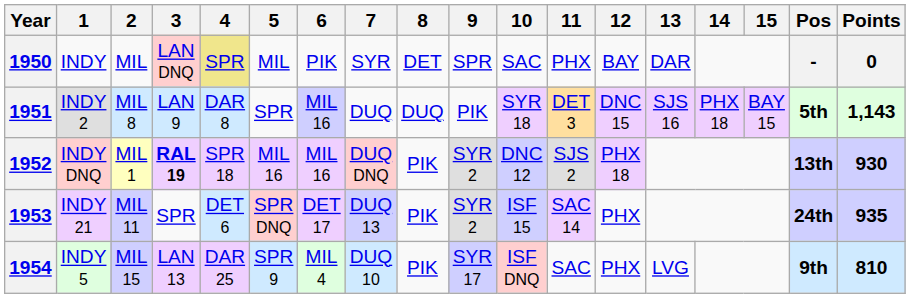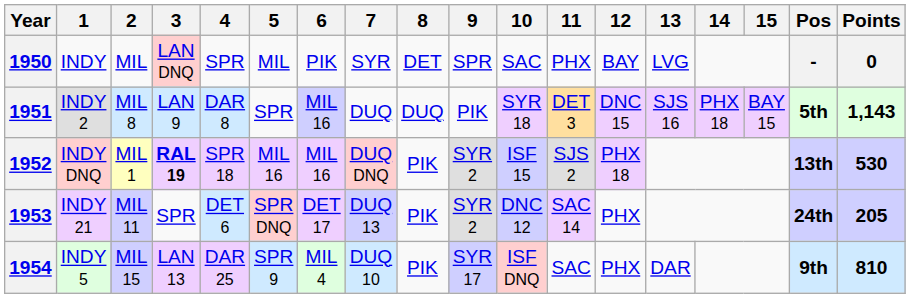 <table class="wikitable" style="text-align:center; font-size:90%">
 <tr>
 <th>Year</th>
 <th>1</th>
 <th>2</th>
 <th>3</th>
 <th>4</th>
 <th>5</th>
 <th>6</th>
 <th>7</th>
 <th>8</th>
 <th>9</th>
 <th>10</th>
 <th>11</th>
 <th>12</th>
 <th>13</th>
 <th>14</th>
 <th>15</th>
 <th>Pos</th>
 <th>Points</th>
 </tr>
 <tr>
 <th rowspan=1><a href='#'>1950</a></th>
 <td><a href='#'>INDY</a><br><small> </small></td>
 <td><a href='#'>MIL</a><br><small> </small></td>
 <td style="background:#FFCFCF;"><a href='#'>LAN</a><br><small>DNQ</small></td>
-<td style="background: khaki;"><a href='#'>SPR</a><br><small> </small></td>
+<td><a href='#'>SPR</a><br><small> </small></td>
 <td><a href='#'>MIL</a><br><small> </small></td>
 <td><a href='#'>PIK</a></td>
 <td><a href='#'>SYR</a><br><small> </small></td>
 <td><a href='#'>DET</a><br><small> </small></td>
 <td><a href='#'>SPR</a><br><small> </small></td>
 <td><a href='#'>SAC</a><br><small> </small></td>
 <td><a href='#'>PHX</a><br><small> </small></td>
 <td><a href='#'>BAY</a><br><small> </small></td>
-<td><a href='#'>DAR</a><br><small> </small></td>
+<td><a href='#'>LVG</a><br><small> </small></td>
 <td colspan=2></td>
 <th>-</th>
 <th>0</th>
 </tr>
 <tr>
 <th rowspan=1><a href='#'>1951</a></th>
 <td style="background:#DFDFDF;"><a href='#'>INDY</a><br><small>2</small></td>
 <td style="background:#CFEAFF;"><a href='#'>MIL</a><br><small>8</small></td>
 <td style="background:#CFEAFF;"><a href='#'>LAN</a><br><small>9</small></td>
 <td style="background:#CFEAFF;"><a href='#'>DAR</a><br><small>8</small></td>
 <td><a href='#'>SPR</a><br><small> </small></td>
 <td style="background:#CFCFFF;"><a href='#'>MIL</a><br><small>16</small></td>
 <td><a href='#'>DUQ</a><br><small> </small></td>
 <td><a href='#'>DUQ</a><br><small> </small></td>
 <td><a href='#'>PIK</a></td>
 <td style="background:#EFCFFF;"><a href='#'>SYR</a><br><small>18</small></td>
 <td style="background:#FFDF9F;"><a href='#'>DET</a><br><small>3</small></td>
 <td style="background:#EFCFFF;"><a href='#'>DNC</a><br><small>15</small></td>
 <td style="background:#EFCFFF;"><a href='#'>SJS</a><br><small>16</small></td>
 <td style="background:#EFCFFF;"><a href='#'>PHX</a><br><small>18</small></td>
 <td style="background:#EFCFFF;"><a href='#'>BAY</a><br><small>15</small></td>
 <th style="background:#DFFFDF;">5th</th>
 <th style="background:#DFFFDF;">1,143</th>
 </tr>
 <tr>
 <th rowspan=1><a href='#'>1952</a></th>
 <td style="background:#FFCFCF;"><a href='#'>INDY</a><br><small>DNQ</small></td>
 <td style="background:#FFFFBF;"><a href='#'>MIL</a><br><small>1</small></td>
 <td style="background:#EFCFFF;"><strong><a href='#'>RAL</a><br><small>19</small></strong></td>
 <td style="background:#EFCFFF;"><a href='#'>SPR</a><br><small>18</small></td>
 <td style="background:#EFCFFF;"><a href='#'>MIL</a><br><small>16</small></td>
 <td style="background:#EFCFFF;"><a href='#'>MIL</a><br><small>16</small></td>
 <td style="background:#FFCFCF;"><a href='#'>DUQ</a><br><small>DNQ</small></td>
 <td><a href='#'>PIK</a></td>
 <td style="background:#DFDFDF;"><a href='#'>SYR</a><br><small>2</small></td>
-<td style="background:#CFCFFF;"><a href='#'>DNC</a><br><small>12</small></td>
+<td style="background:#CFCFFF;"><a href='#'>ISF</a><br><small>15</small></td>
 <td style="background:#DFDFDF;"><a href='#'>SJS</a><br><small>2</small></td>
 <td style="background:#EFCFFF;"><a href='#'>PHX</a><br><small>18</small></td>
 <td colspan=3></td>
 <th style="background:#CFCFFF;">13th</th>
-<th style="background:#CFCFFF;">930</th>
+<th style="background:#CFCFFF;">530</th>
 </tr>
 <tr>
 <th rowspan=1><a href='#'>1953</a></th>
 <td style="background:#EFCFFF;"><a href='#'>INDY</a><br><small>21</small></td>
 <td style="background:#CFCFFF;"><a href='#'>MIL</a><br><small>11</small></td>
 <td><a href='#'>SPR</a><br><small> </small></td>
 <td style="background:#CFEAFF;"><a href='#'>DET</a><br><small>6</small></td>
 <td style="background:#FFCFCF;"><a href='#'>SPR</a><br><small>DNQ</small></td>
 <td style="background:#EFCFFF;"><a href='#'>DET</a><br><small>17</small></td>
 <td style="background:#CFCFFF;"><a href='#'>DUQ</a><br><small>13</small></td>
 <td><a href='#'>PIK</a><br><small> </small></td>
 <td style="background:#DFDFDF;"><a href='#'>SYR</a><br><small>2</small></td>
-<td style="background:#CFCFFF;"><a href='#'>ISF</a><br><small>15</small></td>
+<td style="background:#CFCFFF;"><a href='#'>DNC</a><br><small>12</small></td>
 <td style="background:#EFCFFF;"><a href='#'>SAC</a><br><small>14</small></td>
 <td><a href='#'>PHX</a><br><small> </small></td>
 <td colspan=3></td>
 <th style="background:#CFCFFF;">24th</th>
-<th style="background:#CFCFFF;">935</th>
+<th style="background:#CFCFFF;">205</th>
 </tr>
 <tr>
 <th rowspan=1><a href='#'>1954</a></th>
 <td style="background:#DFFFDF;"><a href='#'>INDY</a><br><small>5</small></td>
 <td style="background:#CFCFFF;"><a href='#'>MIL</a><br><small>15</small></td>
 <td style="background:#EFCFFF;"><a href='#'>LAN</a><br><small>13</small></td>
 <td style="background:#EFCFFF;"><a href='#'>DAR</a><br><small>25</small></td>
 <td style="background:#CFEAFF;"><a href='#'>SPR</a><br><small>9</small></td>
 <td style="background:#DFFFDF;"><a href='#'>MIL</a><br><small>4</small></td>
 <td style="background:#CFEAFF;"><a href='#'>DUQ</a><br><small>10</small></td>
 <td><a href='#'>PIK</a></td>
 <td style="background:#CFCFFF;"><a href='#'>SYR</a><br><small>17</small></td>
 <td style="background:#FFCFCF;"><a href='#'>ISF</a><br><small>DNQ</small></td>
 <td><a href='#'>SAC</a><br><small> </small></td>
 <td><a href='#'>PHX</a><br><small> </small></td>
-<td><a href='#'>LVG</a><br><small> </small></td>
+<td><a href='#'>DAR</a><br><small> </small></td>
 <td colspan=2></td>
 <th style="background:#CFEAFF;">9th</th>
 <th style="background:#CFEAFF;">810</th>
 </tr>
 </table>
